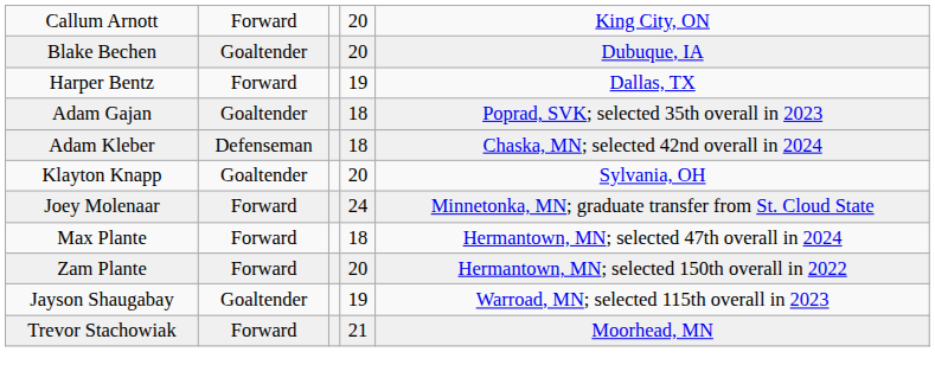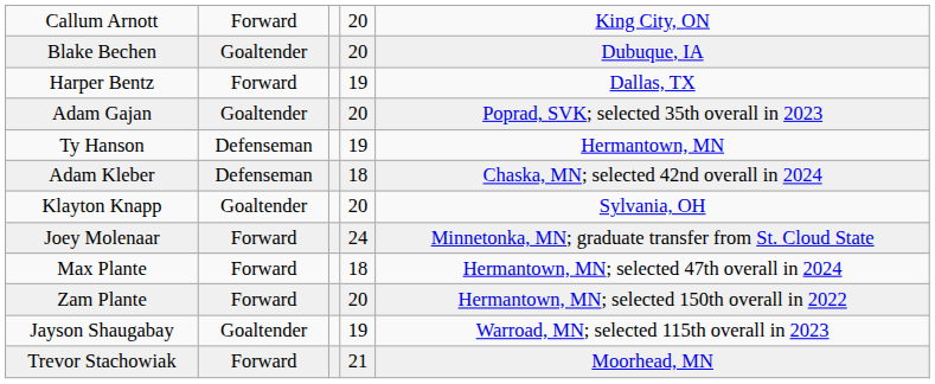 <table class="wikitable" width="60%">
 <tr align="center" bgcolor="">
 <td>Callum Arnott</td>
 <td>Forward</td>
 <td></td>
 <td>20</td>
 <td><a href='#'>King City, ON</a></td>
 </tr>
 <tr align="center" bgcolor="f0f0f0">
 <td>Blake Bechen</td>
 <td>Goaltender</td>
 <td></td>
 <td>20</td>
 <td><a href='#'>Dubuque, IA</a></td>
 </tr>
 <tr align="center" bgcolor="">
 <td>Harper Bentz</td>
 <td>Forward</td>
 <td></td>
 <td>19</td>
 <td><a href='#'>Dallas, TX</a></td>
 </tr>
 <tr align="center" bgcolor="f0f0f0">
 <td>Adam Gajan</td>
 <td>Goaltender</td>
 <td></td>
-<td>18</td>
+<td>20</td>
 <td><a href='#'>Poprad, SVK</a>; selected 35th overall in <a href='#'>2023</a></td>
+</tr>
+<tr align="center" bgcolor="">
+<td>Ty Hanson</td>
+<td>Defenseman</td>
+<td></td>
+<td>19</td>
+<td><a href='#'>Hermantown, MN</a></td>
 </tr>
 <tr align="center" bgcolor="f0f0f0">
 <td>Adam Kleber</td>
 <td>Defenseman</td>
 <td></td>
 <td>18</td>
 <td><a href='#'>Chaska, MN</a>; selected 42nd overall in <a href='#'>2024</a></td>
 </tr>
 <tr align="center" bgcolor="">
 <td>Klayton Knapp</td>
 <td>Goaltender</td>
 <td></td>
 <td>20</td>
 <td><a href='#'>Sylvania, OH</a></td>
 </tr>
 <tr align="center" bgcolor="f0f0f0">
 <td>Joey Molenaar</td>
 <td>Forward</td>
 <td></td>
 <td>24</td>
 <td><a href='#'>Minnetonka, MN</a>; graduate transfer from <a href='#'>St. Cloud State</a></td>
 </tr>
 <tr align="center" bgcolor="">
 <td>Max Plante</td>
 <td>Forward</td>
 <td></td>
 <td>18</td>
 <td><a href='#'>Hermantown, MN</a>; selected 47th overall in <a href='#'>2024</a></td>
 </tr>
 <tr align="center" bgcolor="f0f0f0">
 <td>Zam Plante</td>
 <td>Forward</td>
 <td></td>
 <td>20</td>
 <td><a href='#'>Hermantown, MN</a>; selected 150th overall in <a href='#'>2022</a></td>
 </tr>
 <tr align="center" bgcolor="">
 <td>Jayson Shaugabay</td>
 <td>Goaltender</td>
 <td></td>
 <td>19</td>
 <td><a href='#'>Warroad, MN</a>; selected 115th overall in <a href='#'>2023</a></td>
 </tr>
 <tr align="center" bgcolor="f0f0f0">
 <td>Trevor Stachowiak</td>
 <td>Forward</td>
 <td></td>
 <td>21</td>
 <td><a href='#'>Moorhead, MN</a></td>
 </tr>
 </table>
